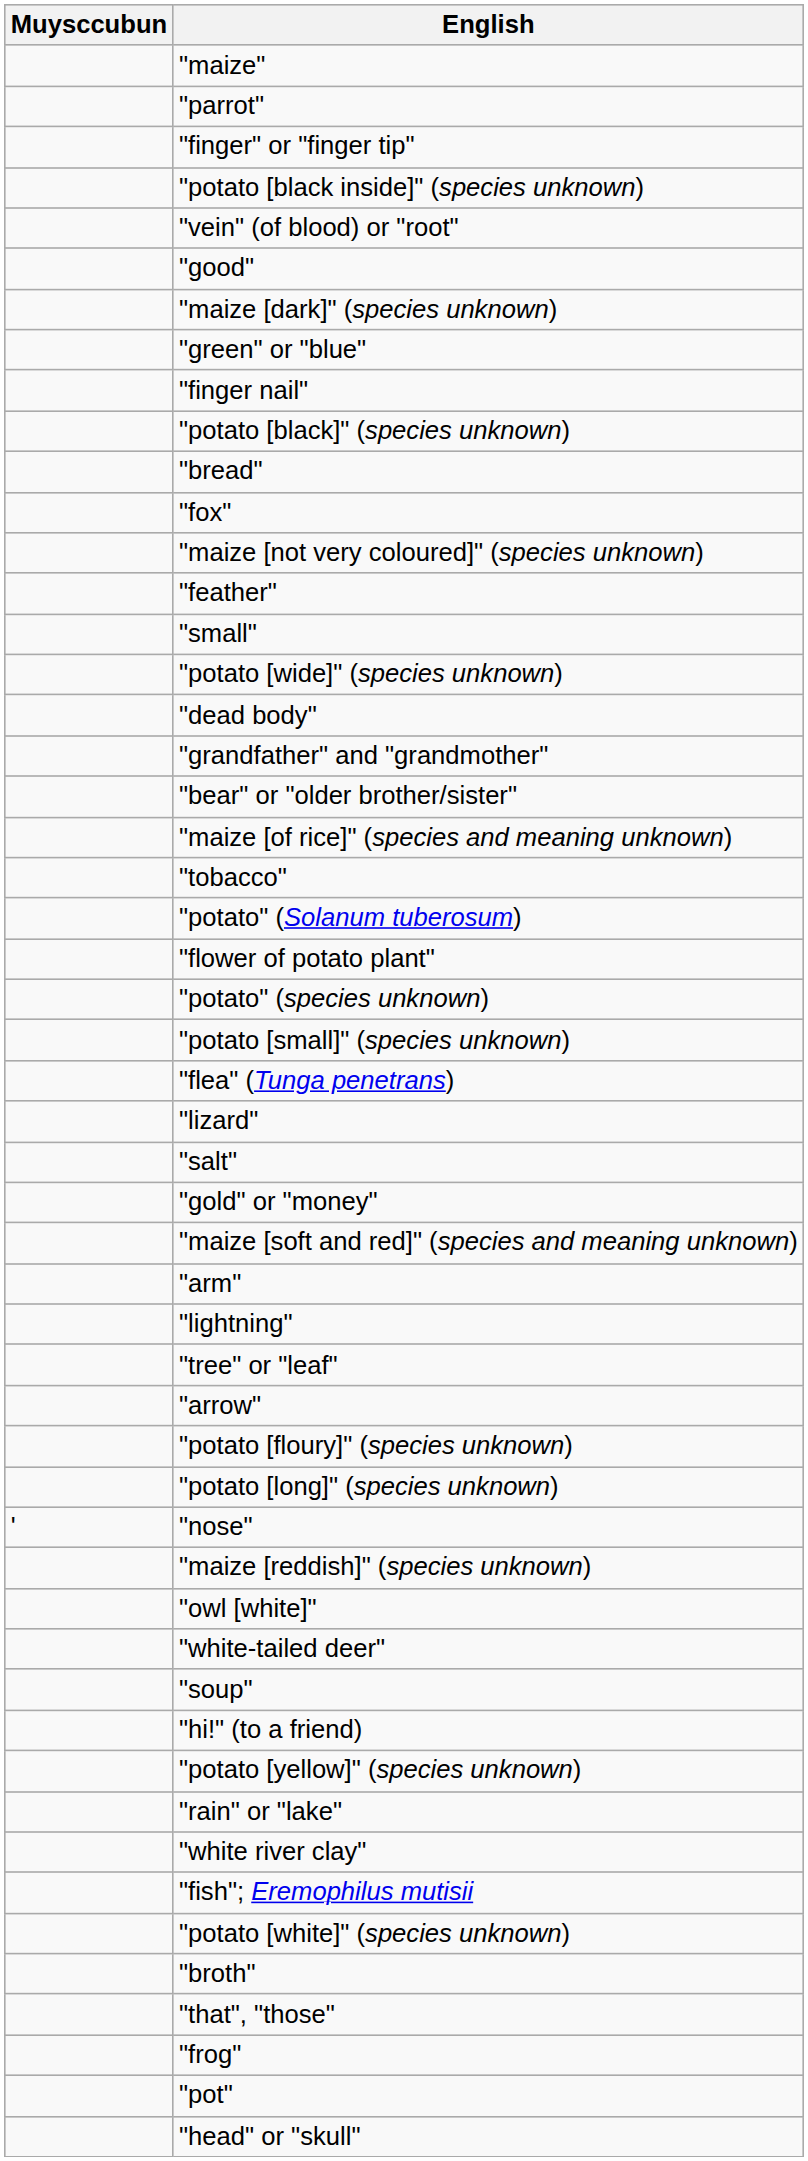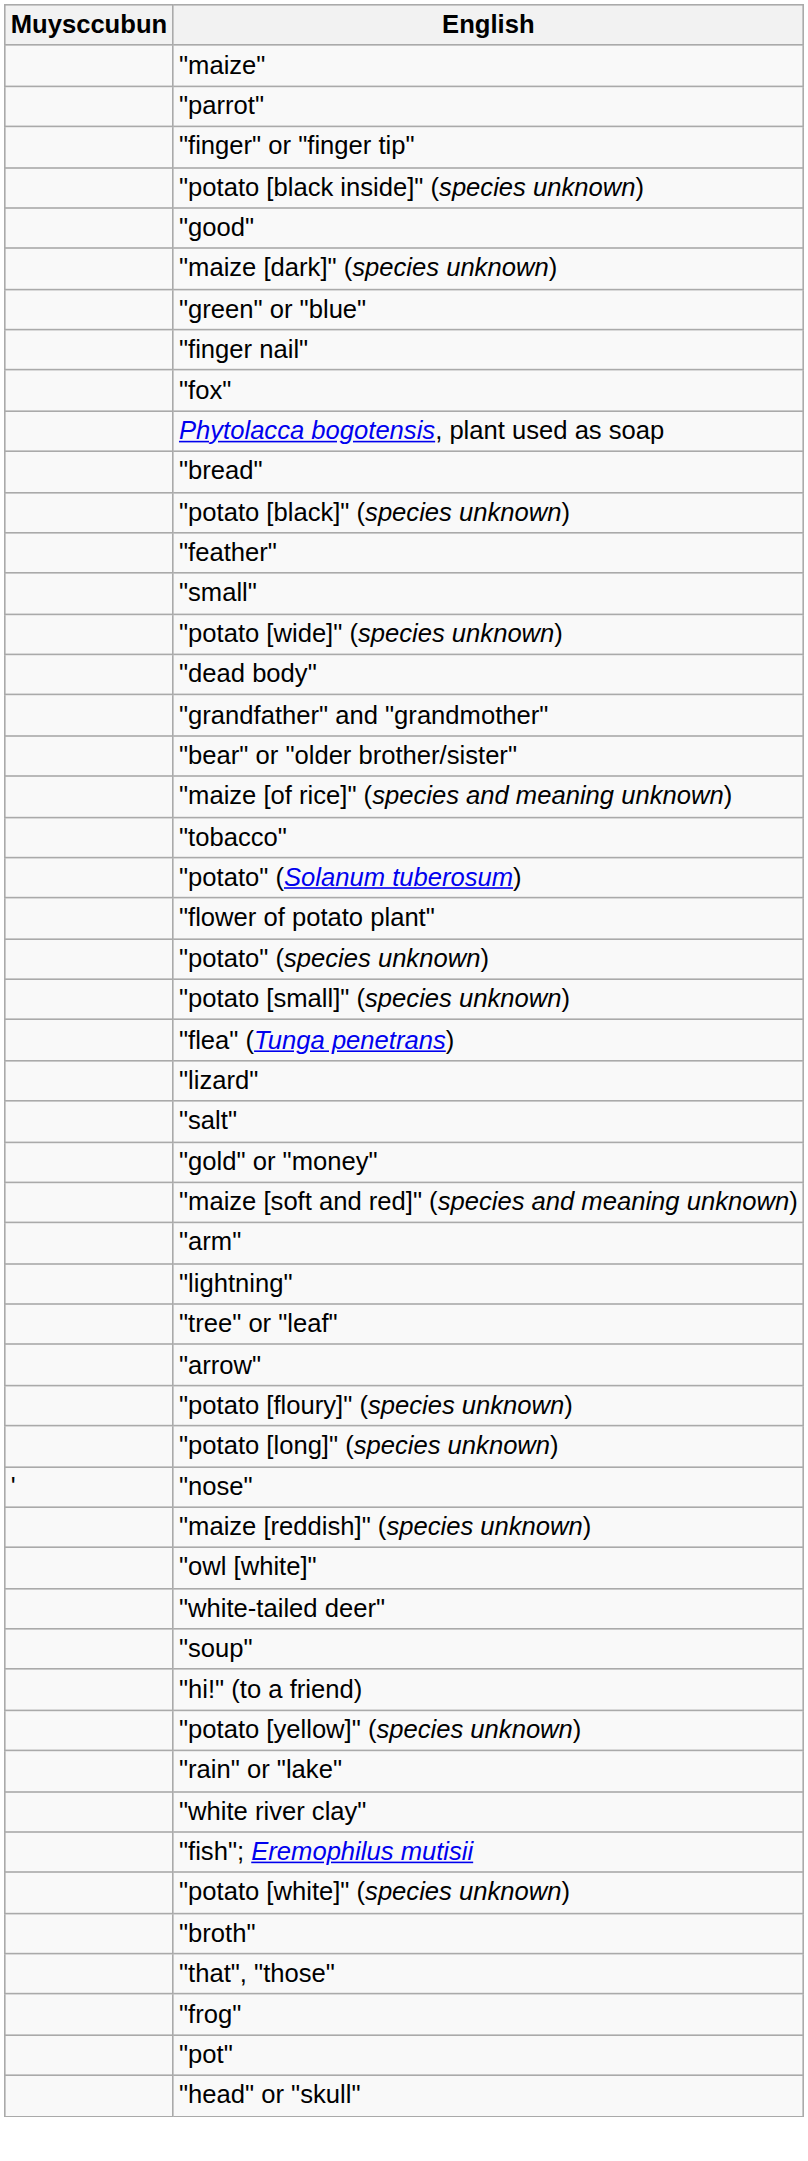 <table class="wikitable sortable">
 <tr>
 <th>Muysccubun</th>
 <th>English</th>
 </tr>
 <tr>
 <td></td>
 <td>"maize"</td>
 </tr>
 <tr>
 <td></td>
 <td>"parrot"</td>
 </tr>
 <tr>
 <td></td>
 <td>"finger" or "finger tip"</td>
 </tr>
 <tr>
 <td></td>
 <td>"potato [black inside]" (<em>species unknown</em>)</td>
 </tr>
 <tr>
 <td></td>
-<td>"vein" (of blood) or "root"</td>
-</tr>
-<tr>
-<td></td>
 <td>"good"</td>
 </tr>
 <tr>
 <td></td>
 <td>"maize [dark]" (<em>species unknown</em>)</td>
 </tr>
 <tr>
 <td></td>
 <td>"green" or "blue"</td>
 </tr>
 <tr>
 <td></td>
 <td>"finger nail"</td>
 </tr>
 <tr>
 <td></td>
-<td>"potato [black]" (<em>species unknown</em>)</td>
+<td>"fox"</td>
+</tr>
+<tr>
+<td></td>
+<td><em><a href='#'>Phytolacca bogotensis</a></em>, plant used as soap</td>
 </tr>
 <tr>
 <td></td>
 <td>"bread"</td>
 </tr>
 <tr>
 <td></td>
-<td>"fox"</td>
-</tr>
-<tr>
-<td></td>
-<td>"maize [not very coloured]" (<em>species unknown</em>)</td>
+<td>"potato [black]" (<em>species unknown</em>)</td>
 </tr>
 <tr>
 <td></td>
 <td>"feather"</td>
 </tr>
 <tr>
 <td></td>
 <td>"small"</td>
 </tr>
 <tr>
 <td></td>
 <td>"potato [wide]" (<em>species unknown</em>)</td>
 </tr>
 <tr>
 <td></td>
 <td>"dead body"</td>
 </tr>
 <tr>
 <td></td>
 <td>"grandfather" and "grandmother"</td>
 </tr>
 <tr>
 <td></td>
 <td>"bear" or "older brother/sister"</td>
 </tr>
 <tr>
 <td></td>
 <td>"maize [of rice]" (<em>species and meaning unknown</em>)</td>
 </tr>
 <tr>
 <td></td>
 <td>"tobacco"</td>
 </tr>
 <tr>
 <td></td>
 <td>"potato" (<em><a href='#'>Solanum tuberosum</a></em>)</td>
 </tr>
 <tr>
 <td></td>
 <td>"flower of potato plant"</td>
 </tr>
 <tr>
 <td></td>
 <td>"potato" (<em>species unknown</em>)</td>
 </tr>
 <tr>
 <td></td>
 <td>"potato [small]" (<em>species unknown</em>)</td>
 </tr>
 <tr>
 <td></td>
 <td>"flea" (<em><a href='#'>Tunga penetrans</a></em>)</td>
 </tr>
 <tr>
 <td></td>
 <td>"lizard"</td>
 </tr>
 <tr>
 <td></td>
 <td>"salt"</td>
 </tr>
 <tr>
 <td></td>
 <td>"gold" or "money"</td>
 </tr>
 <tr>
 <td></td>
 <td>"maize [soft and red]" (<em>species and meaning unknown</em>)</td>
 </tr>
 <tr>
 <td></td>
 <td>"arm"</td>
 </tr>
 <tr>
 <td></td>
 <td>"lightning"</td>
 </tr>
 <tr>
 <td></td>
 <td>"tree" or "leaf"</td>
 </tr>
 <tr>
 <td></td>
 <td>"arrow"</td>
 </tr>
 <tr>
 <td></td>
 <td>"potato [floury]" (<em>species unknown</em>)</td>
 </tr>
 <tr>
 <td></td>
 <td>"potato [long]" (<em>species unknown</em>)</td>
 </tr>
 <tr>
 <td>'</td>
 <td>"nose"</td>
 </tr>
 <tr>
 <td></td>
 <td>"maize [reddish]" (<em>species unknown</em>)</td>
 </tr>
 <tr>
 <td></td>
 <td>"owl [white]"</td>
 </tr>
 <tr>
 <td></td>
 <td>"white-tailed deer"</td>
 </tr>
 <tr>
 <td></td>
 <td>"soup"</td>
 </tr>
 <tr>
 <td></td>
 <td>"hi!" (to a friend)</td>
 </tr>
 <tr>
 <td></td>
 <td>"potato [yellow]" (<em>species unknown</em>)</td>
 </tr>
 <tr>
 <td></td>
 <td>"rain" or "lake"</td>
 </tr>
 <tr>
 <td></td>
 <td>"white river clay"</td>
 </tr>
 <tr>
 <td></td>
 <td>"fish"; <em><a href='#'>Eremophilus mutisii</a></em></td>
 </tr>
 <tr>
 <td></td>
 <td>"potato [white]" (<em>species unknown</em>)</td>
 </tr>
 <tr>
 <td></td>
 <td>"broth"</td>
 </tr>
 <tr>
 <td></td>
 <td>"that", "those"</td>
 </tr>
 <tr>
 <td></td>
 <td>"frog"</td>
 </tr>
 <tr>
 <td></td>
 <td>"pot"</td>
 </tr>
 <tr>
 <td></td>
 <td>"head" or "skull"</td>
 </tr>
 </table>
